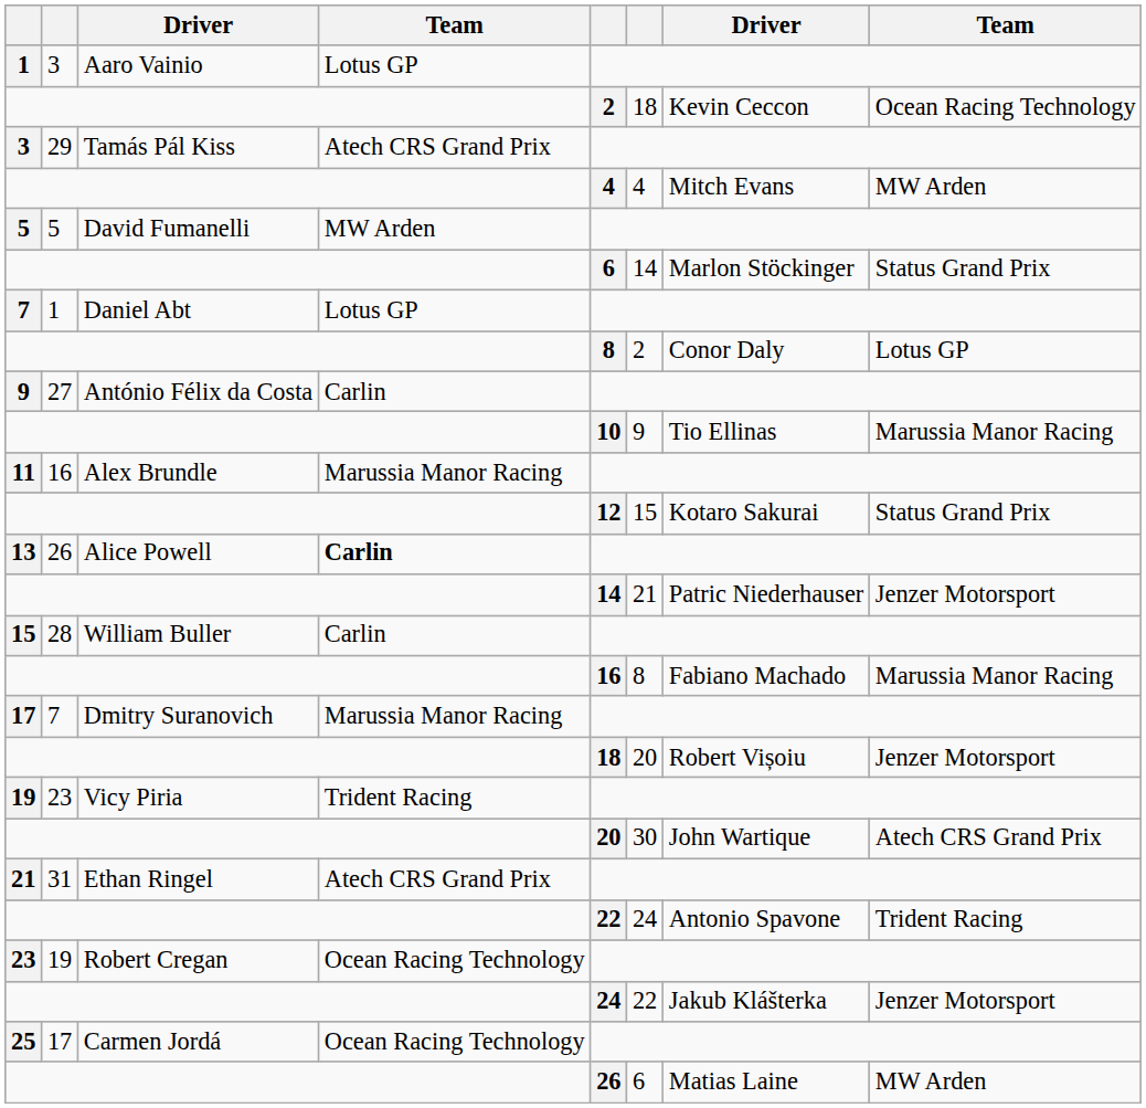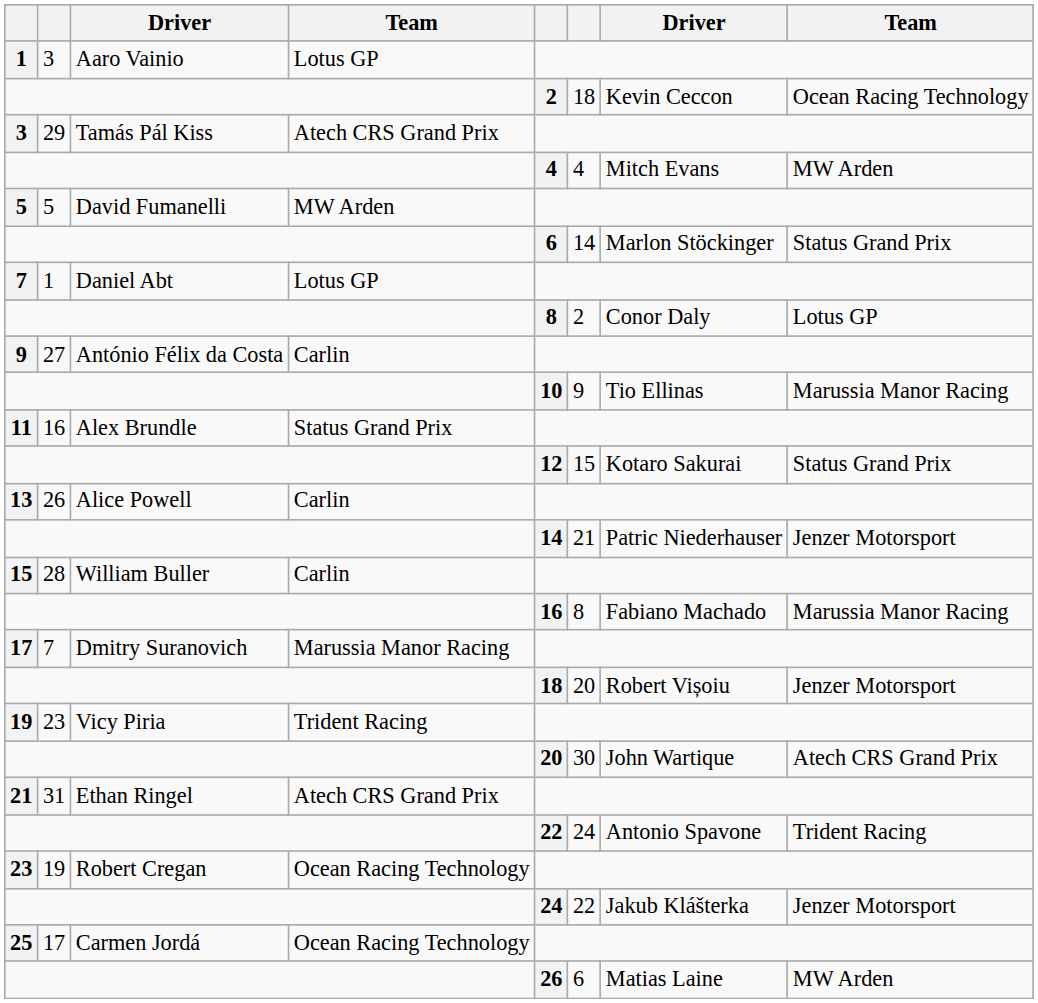 <table class="wikitable" style="font-size:85%">
 <tr>
 <th></th>
 <th></th>
 <th>Driver</th>
 <th>Team</th>
 <th></th>
 <th></th>
 <th>Driver</th>
 <th>Team</th>
 </tr>
 <tr>
 <th>1</th>
 <td>3</td>
 <td> Aaro Vainio</td>
 <td>Lotus GP</td>
 <td colspan="4"></td>
 </tr>
 <tr>
 <td colspan="4"></td>
 <th>2</th>
 <td>18</td>
 <td> Kevin Ceccon</td>
 <td>Ocean Racing Technology</td>
 </tr>
 <tr>
 <th>3</th>
 <td>29</td>
 <td> Tamás Pál Kiss</td>
 <td>Atech CRS Grand Prix</td>
 <td colspan="4"></td>
 </tr>
 <tr>
 <td colspan="4"></td>
 <th>4</th>
 <td>4</td>
 <td> Mitch Evans</td>
 <td>MW Arden</td>
 </tr>
 <tr>
 <th>5</th>
 <td>5</td>
 <td> David Fumanelli</td>
 <td>MW Arden</td>
 <td colspan="4"></td>
 </tr>
 <tr>
 <td colspan="4"></td>
 <th>6</th>
 <td>14</td>
 <td> Marlon Stöckinger</td>
 <td>Status Grand Prix</td>
 </tr>
 <tr>
 <th>7</th>
 <td>1</td>
 <td> Daniel Abt</td>
 <td>Lotus GP</td>
 <td colspan="4"></td>
 </tr>
 <tr>
 <td colspan="4"></td>
 <th>8</th>
 <td>2</td>
 <td> Conor Daly</td>
 <td>Lotus GP</td>
 </tr>
 <tr>
 <th>9</th>
 <td>27</td>
 <td> António Félix da Costa</td>
 <td>Carlin</td>
 <td colspan="4"></td>
 </tr>
 <tr>
 <td colspan="4"></td>
 <th>10</th>
 <td>9</td>
 <td> Tio Ellinas</td>
 <td>Marussia Manor Racing</td>
 </tr>
 <tr>
 <th>11</th>
 <td>16</td>
 <td> Alex Brundle</td>
-<td>Marussia Manor Racing</td>
+<td>Status Grand Prix</td>
 <td colspan="4"></td>
 </tr>
 <tr>
 <td colspan="4"></td>
 <th>12</th>
 <td>15</td>
 <td> Kotaro Sakurai</td>
 <td>Status Grand Prix</td>
 </tr>
 <tr>
 <th>13</th>
 <td>26</td>
 <td> Alice Powell</td>
-<td><strong>Carlin</strong></td>
+<td>Carlin</td>
 <td colspan="4"></td>
 </tr>
 <tr>
 <td colspan="4"></td>
 <th>14</th>
 <td>21</td>
 <td> Patric Niederhauser</td>
 <td>Jenzer Motorsport</td>
 </tr>
 <tr>
 <th>15</th>
 <td>28</td>
 <td> William Buller</td>
 <td>Carlin</td>
 <td colspan="4"></td>
 </tr>
 <tr>
 <td colspan="4"></td>
 <th>16</th>
 <td>8</td>
 <td> Fabiano Machado</td>
 <td>Marussia Manor Racing</td>
 </tr>
 <tr>
 <th>17</th>
 <td>7</td>
 <td> Dmitry Suranovich</td>
 <td>Marussia Manor Racing</td>
 <td colspan="4"></td>
 </tr>
 <tr>
 <td colspan="4"></td>
 <th>18</th>
 <td>20</td>
 <td> Robert Vișoiu</td>
 <td>Jenzer Motorsport</td>
 </tr>
 <tr>
 <th>19</th>
 <td>23</td>
 <td> Vicy Piria</td>
 <td>Trident Racing</td>
 <td colspan="4"></td>
 </tr>
 <tr>
 <td colspan="4"></td>
 <th>20</th>
 <td>30</td>
 <td> John Wartique</td>
 <td>Atech CRS Grand Prix</td>
 </tr>
 <tr>
 <th>21</th>
 <td>31</td>
 <td> Ethan Ringel</td>
 <td>Atech CRS Grand Prix</td>
 <td colspan="4"></td>
 </tr>
 <tr>
 <td colspan="4"></td>
 <th>22</th>
 <td>24</td>
 <td> Antonio Spavone</td>
 <td>Trident Racing</td>
 </tr>
 <tr>
 <th>23</th>
 <td>19</td>
 <td> Robert Cregan</td>
 <td>Ocean Racing Technology</td>
 <td colspan="4"></td>
 </tr>
 <tr>
 <td colspan="4"></td>
 <th>24</th>
 <td>22</td>
 <td> Jakub Klášterka</td>
 <td>Jenzer Motorsport</td>
 </tr>
 <tr>
 <th>25</th>
 <td>17</td>
 <td> Carmen Jordá</td>
 <td>Ocean Racing Technology</td>
 <td colspan="4"></td>
 </tr>
 <tr>
 <td colspan="4"></td>
 <th>26</th>
 <td>6</td>
 <td> Matias Laine</td>
 <td>MW Arden</td>
 </tr>
 <tr>
 </tr>
 </table>
